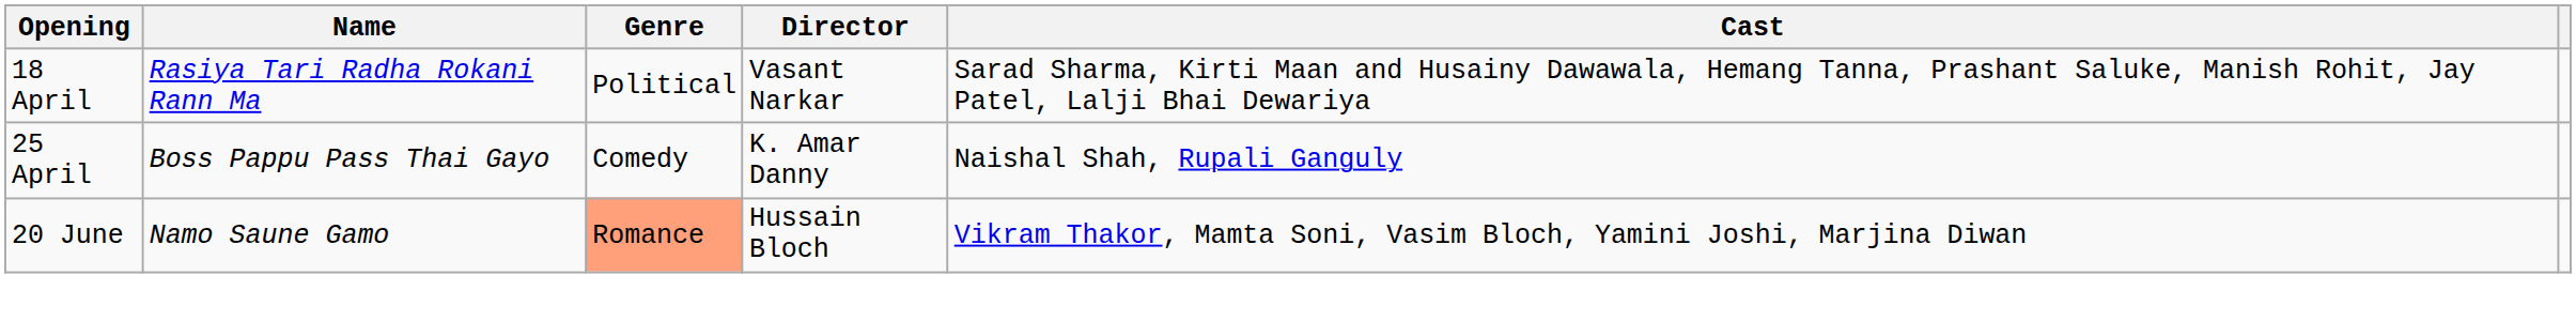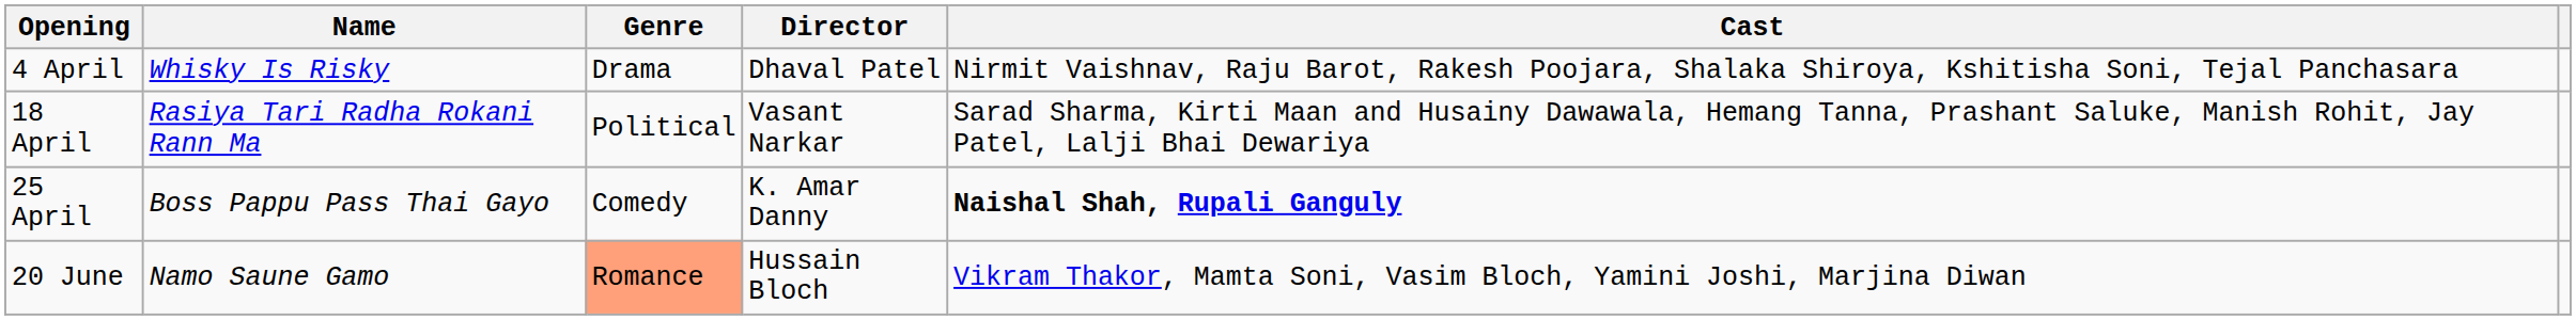 <table class="wikitable sortable">
 <tr>
 <th>Opening</th>
 <th>Name</th>
 <th>Genre</th>
 <th>Director</th>
 <th>Cast</th>
 <th></th>
+</tr>
+<tr>
+<td>4 April</td>
+<td><em><a href='#'>Whisky Is Risky</a></em></td>
+<td>Drama</td>
+<td>Dhaval Patel</td>
+<td>Nirmit Vaishnav, Raju Barot, Rakesh Poojara, Shalaka Shiroya, Kshitisha Soni, Tejal Panchasara</td>
+<td></td>
 </tr>
 <tr>
 <td>18 April</td>
 <td><em><a href='#'>Rasiya Tari Radha Rokani Rann Ma</a></em></td>
 <td>Political</td>
 <td>Vasant Narkar</td>
 <td>Sarad Sharma, Kirti Maan and Husainy Dawawala, Hemang Tanna, Prashant Saluke, Manish Rohit, Jay Patel, Lalji Bhai Dewariya</td>
 <td></td>
 </tr>
 <tr>
 <td>25 April</td>
 <td><em>Boss Pappu Pass Thai Gayo</em></td>
 <td>Comedy</td>
 <td>K. Amar Danny</td>
-<td>Naishal Shah, <a href='#'>Rupali Ganguly</a></td>
+<td><strong>Naishal Shah, <a href='#'>Rupali Ganguly</a></strong></td>
 <td></td>
 </tr>
 <tr>
 <td>20 June</td>
 <td><em>Namo Saune Gamo</em></td>
 <td style="background: lightsalmon;">Romance</td>
 <td>Hussain Bloch</td>
 <td><a href='#'>Vikram Thakor</a>, Mamta Soni, Vasim Bloch, Yamini Joshi, Marjina Diwan</td>
 <td></td>
 </tr>
 </table>
